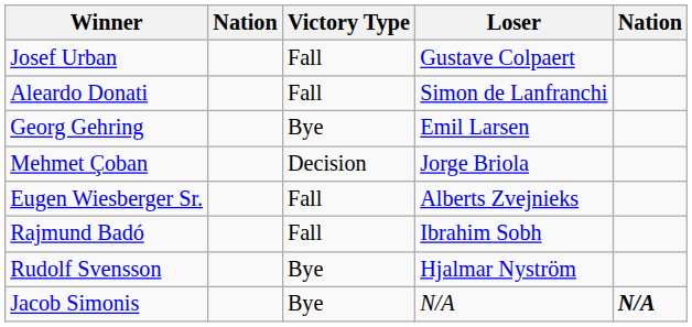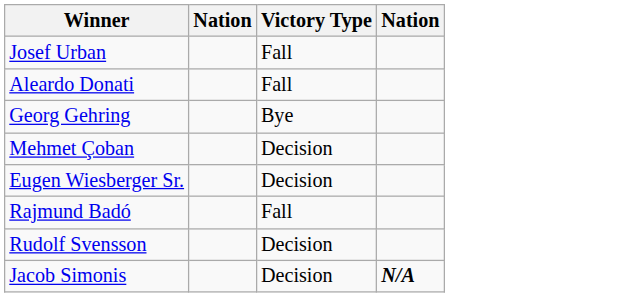 <table class="wikitable sortable" style="text-align:left;">
 <tr>
 <th>Winner</th>
 <th>Nation</th>
 <th>Victory Type</th>
-<th>Loser</th>
 <th>Nation</th>
 </tr>
 <tr>
 <td><a href='#'>Josef Urban</a></td>
 <td></td>
 <td>Fall</td>
-<td><a href='#'>Gustave Colpaert</a></td>
 <td></td>
 </tr>
 <tr>
 <td><a href='#'>Aleardo Donati</a></td>
 <td></td>
 <td>Fall</td>
-<td><a href='#'>Simon de Lanfranchi</a></td>
 <td></td>
 </tr>
 <tr>
 <td><a href='#'>Georg Gehring</a></td>
 <td></td>
 <td>Bye</td>
-<td><a href='#'>Emil Larsen</a></td>
 <td></td>
 </tr>
 <tr>
 <td><a href='#'>Mehmet Çoban</a></td>
 <td></td>
 <td>Decision</td>
-<td><a href='#'>Jorge Briola</a></td>
 <td></td>
 </tr>
 <tr>
 <td><a href='#'>Eugen Wiesberger Sr.</a></td>
 <td></td>
-<td>Fall</td>
-<td><a href='#'>Alberts Zvejnieks</a></td>
+<td>Decision</td>
 <td></td>
 </tr>
 <tr>
 <td><a href='#'>Rajmund Badó</a></td>
 <td></td>
 <td>Fall</td>
-<td><a href='#'>Ibrahim Sobh</a></td>
 <td></td>
 </tr>
 <tr>
 <td><a href='#'>Rudolf Svensson</a></td>
 <td></td>
-<td>Bye</td>
-<td><a href='#'>Hjalmar Nyström</a></td>
+<td>Decision</td>
 <td></td>
 </tr>
 <tr>
 <td><a href='#'>Jacob Simonis</a></td>
 <td></td>
-<td>Bye</td>
-<td><em>N/A</em></td>
+<td>Decision</td>
 <td><strong><em>N/A</em></strong></td>
 </tr>
 </table>
